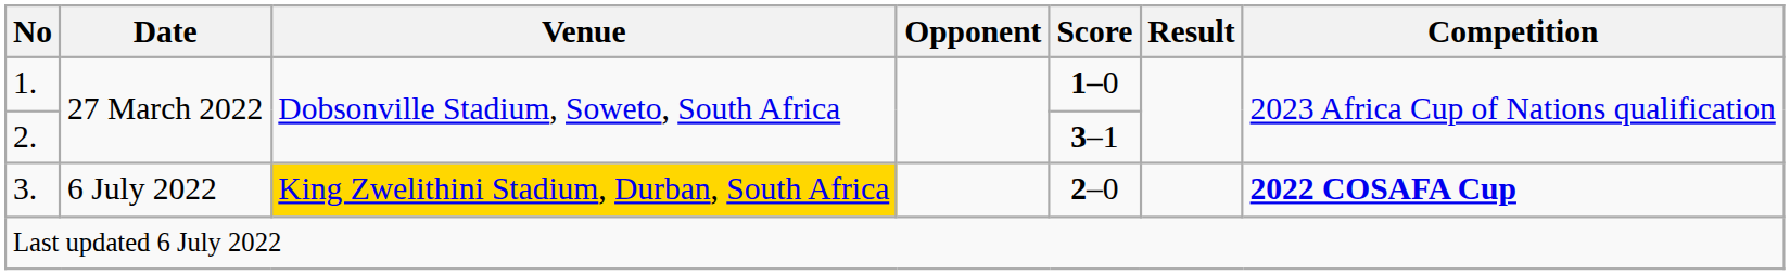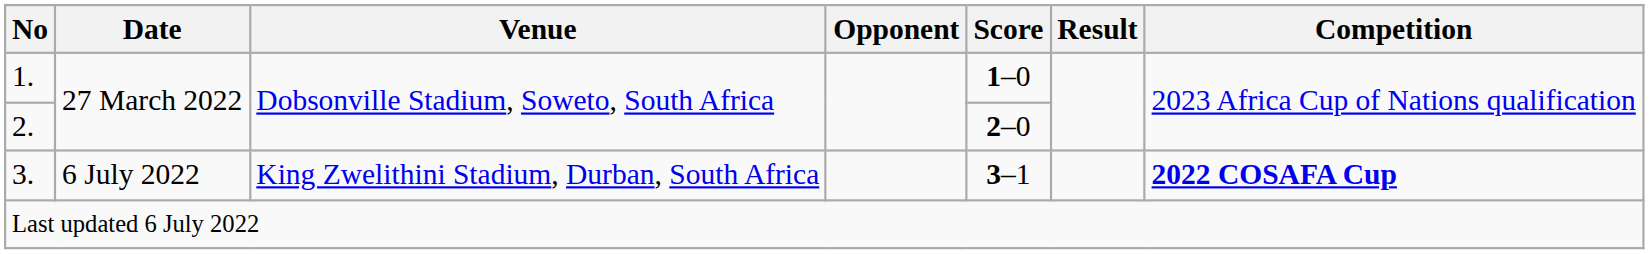 <table class="wikitable" style="font-size:85%;">
 <tr>
 <th>No</th>
 <th>Date</th>
 <th>Venue</th>
 <th>Opponent</th>
 <th>Score</th>
 <th>Result</th>
 <th>Competition</th>
 </tr>
 <tr>
 <td>1.</td>
 <td rowspan=2>27 March 2022</td>
 <td rowspan=2><a href='#'>Dobsonville Stadium</a>, <a href='#'>Soweto</a>, <a href='#'>South Africa</a></td>
 <td rowspan=2></td>
 <td align=center><strong>1</strong>–0</td>
 <td rowspan=2></td>
 <td rowspan=2><a href='#'>2023 Africa Cup of Nations qualification</a></td>
 </tr>
 <tr>
 <td>2.</td>
-<td align=center><strong>3</strong>–1</td>
+<td align=center><strong>2</strong>–0</td>
 </tr>
 <tr>
 <td>3.</td>
 <td>6 July 2022</td>
-<td style="background: gold;"><a href='#'>King Zwelithini Stadium</a>, <a href='#'>Durban</a>, <a href='#'>South Africa</a></td>
+<td><a href='#'>King Zwelithini Stadium</a>, <a href='#'>Durban</a>, <a href='#'>South Africa</a></td>
 <td></td>
-<td align=center><strong>2</strong>–0</td>
+<td align=center><strong>3</strong>–1</td>
 <td></td>
 <td><strong><a href='#'>2022 COSAFA Cup</a></strong></td>
 </tr>
 <tr>
 <td colspan="7"><small>Last updated 6 July 2022</small></td>
 </tr>
 </table>
